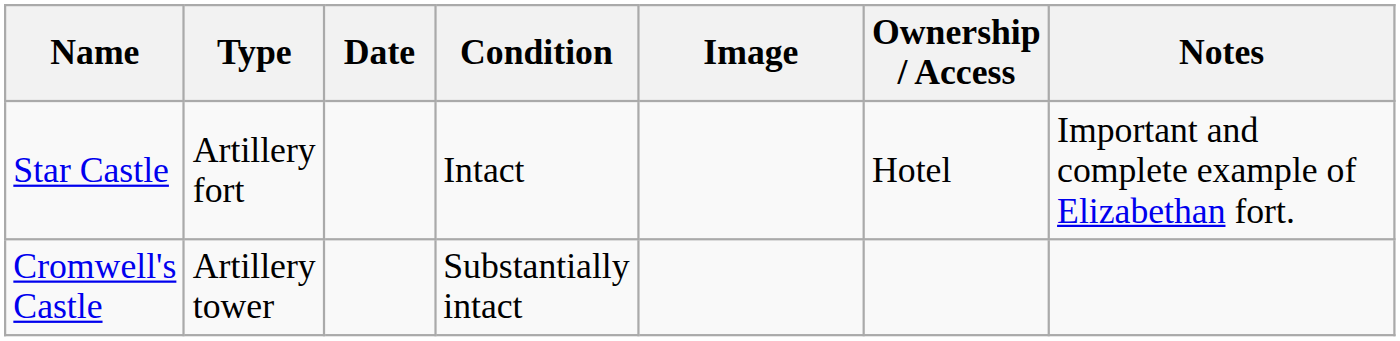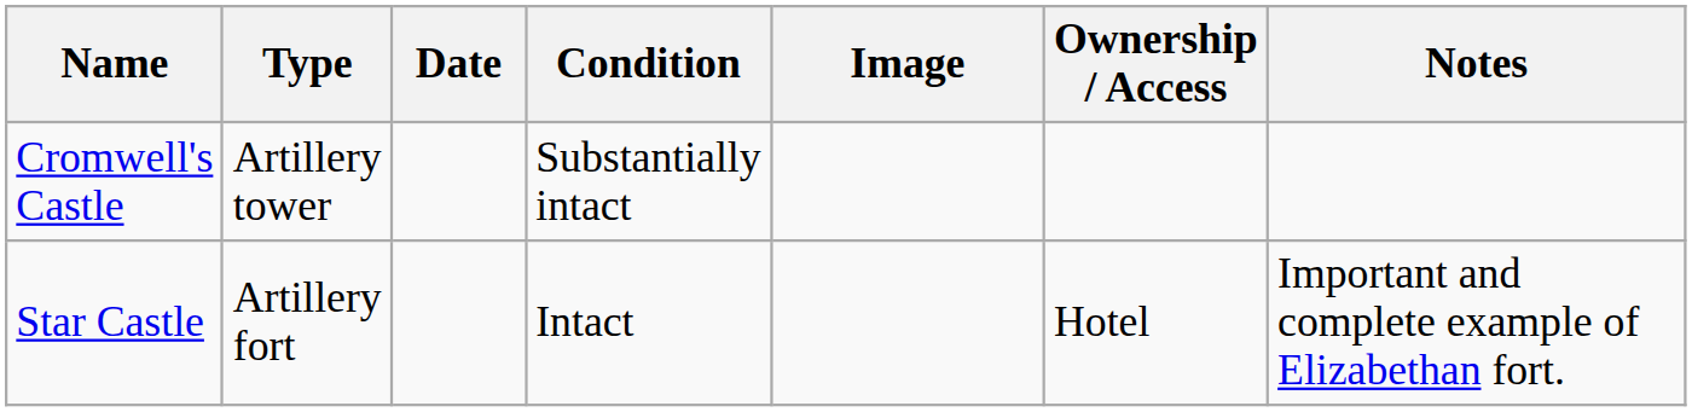 <table class="wikitable sortable sticky-header" width="100%">
 <tr>
 <th width="12%">Name</th>
 <th width="10%">Type</th>
 <th width="8%">Date</th>
 <th width="10%">Condition</th>
 <th class="unsortable" width="94">Image</th>
 <th width="10%">Ownership / Access</th>
 <th class="unsortable">Notes</th>
 </tr>
 <tr>
+<td><a href='#'>Cromwell's Castle</a></td>
+<td>Artillery tower</td>
+<td></td>
+<td>Substantially intact</td>
+<td></td>
+<td></td>
+<td></td>
+</tr>
+<tr>
 <td><a href='#'>Star Castle</a></td>
 <td>Artillery fort</td>
 <td></td>
 <td>Intact</td>
 <td></td>
 <td>Hotel</td>
 <td>Important and complete example of <a href='#'>Elizabethan</a> fort.</td>
 </tr>
-<tr>
-<td><a href='#'>Cromwell's Castle</a></td>
-<td>Artillery tower</td>
-<td></td>
-<td>Substantially intact</td>
-<td></td>
-<td></td>
-<td></td>
-</tr>
 </table>
